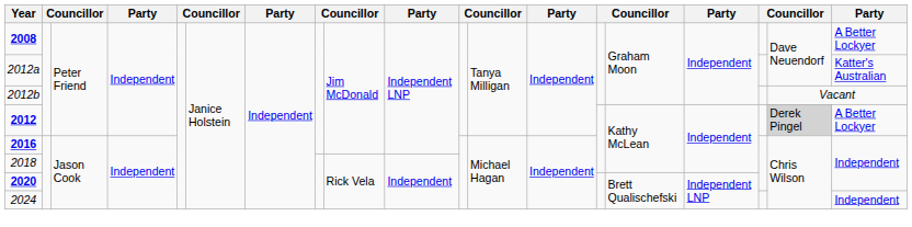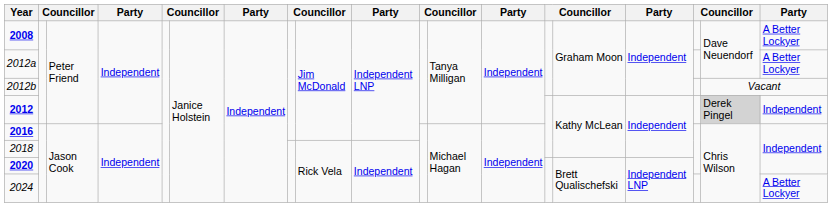 <table class="wikitable">
 <tr>
 <th>Year</th>
 <th colspan="2">Councillor</th>
 <th>Party</th>
 <th colspan="2">Councillor</th>
 <th>Party</th>
 <th colspan="2">Councillor</th>
 <th>Party</th>
 <th colspan="2">Councillor</th>
 <th>Party</th>
 <th colspan="2">Councillor</th>
 <th>Party</th>
 <th colspan="2">Councillor</th>
 <th>Party</th>
 </tr>
 <tr>
 <td align="center"><strong><a href='#'>2008</a></strong></td>
 <td rowspan="4" width="1px" > </td>
 <td rowspan="4">Peter Friend</td>
 <td rowspan="4"><a href='#'>Independent</a></td>
 <td rowspan="8" width="1px" > </td>
 <td rowspan="8">Janice Holstein</td>
 <td rowspan="8"><a href='#'>Independent</a></td>
 <td rowspan="5" width="1px" > </td>
 <td rowspan="5"><a href='#'>Jim McDonald</a></td>
 <td rowspan="5"><a href='#'>Independent LNP</a></td>
 <td rowspan="4" width="1px" > </td>
 <td rowspan="4">Tanya Milligan</td>
 <td rowspan="4"><a href='#'>Independent</a></td>
 <td rowspan="3" width="1px" > </td>
 <td rowspan="3">Graham Moon</td>
 <td rowspan="3"><a href='#'>Independent</a></td>
 <td rowspan="1" width="1px" > </td>
 <td rowspan="2">Dave Neuendorf</td>
 <td rowspan="1"><a href='#'>A Better Lockyer</a></td>
 </tr>
 <tr>
 <td align="center"><em>2012a</em></td>
 <td rowspan="1" width="1px" > </td>
-<td rowspan="1"><a href='#'>Katter's Australian</a></td>
+<td rowspan="1"><a href='#'>A Better Lockyer</a></td>
 </tr>
 <tr>
 <td align="center"><em>2012b</em></td>
 <td rowspan="1" width="1px" > </td>
 <td rowspan="1"; colspan="2"; align="center"><em>Vacant</em></td>
 </tr>
 <tr>
 <td align="center"><strong><a href='#'>2012</a></strong></td>
 <td rowspan="3" width="1px" > </td>
 <td rowspan="3">Kathy McLean</td>
 <td rowspan="3"><a href='#'>Independent</a></td>
 <td rowspan="1" width="1px" > </td>
 <td rowspan="1" style="background: lightgrey;">Derek Pingel</td>
-<td rowspan="1"><a href='#'>A Better Lockyer</a></td>
+<td rowspan="1"><a href='#'>Independent</a></td>
 </tr>
 <tr>
 <td align="center"><strong><a href='#'>2016</a></strong></td>
 <td rowspan="4" width="1px" > </td>
 <td rowspan="4">Jason Cook</td>
 <td rowspan="4"><a href='#'>Independent</a></td>
 <td rowspan="4" width="1px" > </td>
 <td rowspan="4">Michael Hagan</td>
 <td rowspan="4"><a href='#'>Independent</a></td>
 <td rowspan="3" width="1px" > </td>
 <td rowspan="4">Chris Wilson</td>
 <td rowspan="3"><a href='#'>Independent</a></td>
 </tr>
 <tr>
 <td align="center"><em>2018</em></td>
 <td rowspan="3" width="1px" > </td>
 <td rowspan="3">Rick Vela</td>
 <td rowspan="3"><a href='#'>Independent</a></td>
 </tr>
 <tr>
 <td align="center"><strong><a href='#'>2020</a></strong></td>
 <td rowspan="2" width="1px" > </td>
 <td rowspan="2">Brett Qualischefski</td>
 <td rowspan="2"><a href='#'>Independent LNP</a></td>
 </tr>
 <tr>
 <td align="center"><em>2024</em></td>
 <td rowspan="1" width="1px" > </td>
-<td rowspan="1"><a href='#'>Independent</a></td>
+<td rowspan="1"><a href='#'>A Better Lockyer</a></td>
 </tr>
 </table>
